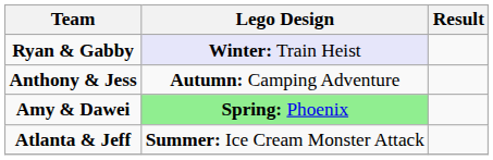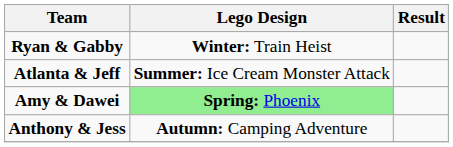 <table class="wikitable" style="text-align:center">
 <tr valign="top">
 <th>Team</th>
 <th>Lego Design</th>
 <th>Result</th>
 </tr>
 <tr>
 <td><strong>Ryan & Gabby</strong></td>
-<td style="background: lavender;"><strong>Winter:</strong> Train Heist</td>
+<td><strong>Winter:</strong> Train Heist</td>
+<td></td>
+</tr>
+<tr>
+<td><strong>Atlanta & Jeff</strong></td>
+<td><strong>Summer:</strong> Ice Cream Monster Attack</td>
+<td></td>
+</tr>
+<tr>
+<td><strong>Amy & Dawei</strong></td>
+<td style="background: lightgreen;"><strong>Spring:</strong> <a href='#'>Phoenix</a></td>
 <td></td>
 </tr>
 <tr>
 <td><strong>Anthony & Jess</strong></td>
 <td><strong>Autumn:</strong> Camping Adventure</td>
 <td></td>
 </tr>
 <tr>
-<td><strong>Amy & Dawei</strong></td>
-<td style="background: lightgreen;"><strong>Spring:</strong> <a href='#'>Phoenix</a></td>
-<td></td>
-</tr>
-<tr>
-<td><strong>Atlanta & Jeff</strong></td>
-<td><strong>Summer:</strong> Ice Cream Monster Attack</td>
-<td></td>
-</tr>
-<tr>
 </tr>
 </table>
